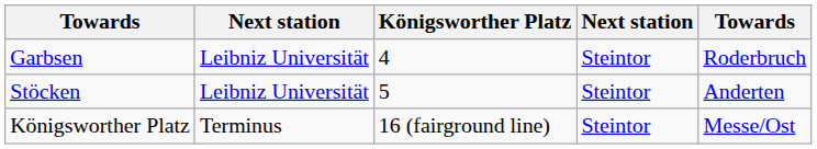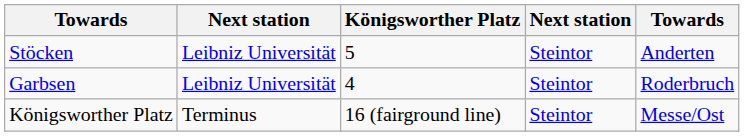 <table class="wikitable sortable">
 <tr>
 <th>Towards</th>
 <th>Next station</th>
 <th>Königsworther Platz</th>
 <th>Next station</th>
 <th>Towards</th>
 </tr>
 <tr>
+<td><a href='#'>Stöcken</a></td>
+<td><a href='#'>Leibniz Universität</a></td>
+<td>5</td>
+<td><a href='#'>Steintor</a></td>
+<td><a href='#'>Anderten</a></td>
+</tr>
+<tr>
 <td><a href='#'>Garbsen</a></td>
 <td><a href='#'>Leibniz Universität</a></td>
 <td>4</td>
 <td><a href='#'>Steintor</a></td>
 <td><a href='#'>Roderbruch</a></td>
-</tr>
-<tr>
-<td><a href='#'>Stöcken</a></td>
-<td><a href='#'>Leibniz Universität</a></td>
-<td>5</td>
-<td><a href='#'>Steintor</a></td>
-<td><a href='#'>Anderten</a></td>
 </tr>
 <tr>
 <td>Königsworther Platz</td>
 <td>Terminus</td>
 <td>16 (fairground line)</td>
 <td><a href='#'>Steintor</a></td>
 <td><a href='#'>Messe/Ost</a></td>
 </tr>
 </table>
